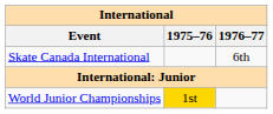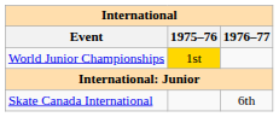 <table class="wikitable" style="text-align:center">
 <tr>
 <th style="background-color: #ffdead; " colspan=3 align=center>International</th>
 </tr>
 <tr>
 <th>Event</th>
 <th>1975–76</th>
 <th>1976–77</th>
 </tr>
 <tr>
-<td align=left><a href='#'>Skate Canada International</a></td>
+<td align=left><a href='#'>World Junior Championships</a></td>
+<td bgcolor=gold>1st</td>
 <td></td>
-<td>6th</td>
 </tr>
 <tr>
 <th style="background-color: #ffdead; " colspan=3 align=center>International: Junior</th>
 </tr>
 <tr>
-<td align=left><a href='#'>World Junior Championships</a></td>
-<td bgcolor=gold>1st</td>
+<td align=left><a href='#'>Skate Canada International</a></td>
 <td></td>
+<td>6th</td>
 </tr>
 </table>
